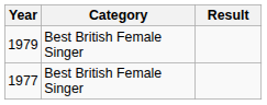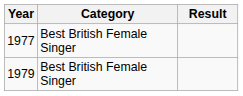 <table class="wikitable">
 <tr>
 <th width="30">Year</th>
 <th width="175">Category</th>
 <th width="70">Result</th>
 </tr>
 <tr>
+<td>1977</td>
+<td>Best British Female Singer</td>
+<td></td>
+</tr>
+<tr>
 <td>1979</td>
 <td>Best British Female Singer</td>
 <td></td>
 </tr>
-<tr>
-<td>1977</td>
-<td>Best British Female Singer</td>
-<td></td>
-</tr>
 </table>
